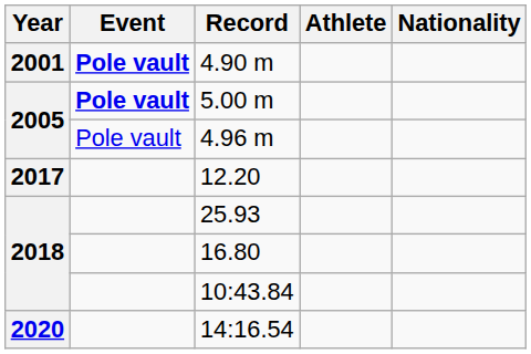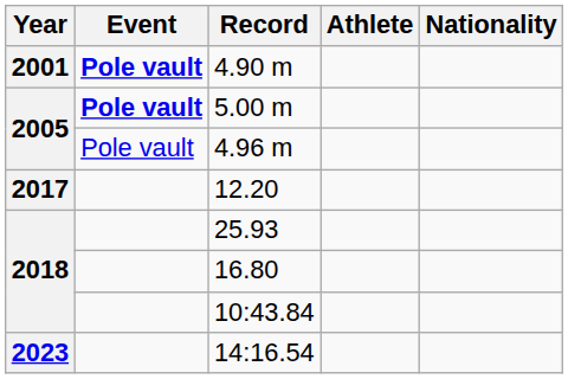 <table class="wikitable sortable plainrowheaders">
 <tr>
 <th scope="col">Year</th>
 <th scope="col">Event</th>
 <th scope="col">Record</th>
 <th scope="col">Athlete</th>
 <th scope="col">Nationality</th>
 </tr>
 <tr>
 <th scope="row"><strong>2001</strong></th>
 <td><strong><a href='#'>Pole vault</a></strong></td>
 <td>4.90 m</td>
 <td></td>
 <td></td>
 </tr>
 <tr>
 <th scope="rowgroup" rowspan="2"><strong>2005</strong></th>
 <td><strong><a href='#'>Pole vault</a></strong></td>
 <td>5.00 m</td>
 <td></td>
 <td></td>
 </tr>
 <tr>
 <td><a href='#'>Pole vault</a></td>
 <td>4.96 m</td>
 <td></td>
 <td></td>
 </tr>
 <tr>
 <th scope="row"><strong>2017</strong></th>
 <td></td>
 <td>12.20 </td>
 <td></td>
 <td></td>
 </tr>
 <tr>
 <th scope="rowgroup" rowspan="3"><strong>2018</strong></th>
 <td></td>
 <td>25.93</td>
 <td></td>
 <td></td>
 </tr>
 <tr>
 <td></td>
 <td>16.80</td>
 <td></td>
 <td></td>
 </tr>
 <tr>
 <td></td>
 <td>10:43.84</td>
 <td></td>
 <td></td>
 </tr>
 <tr>
-<th scope="row"><strong><a href='#'>2020</a></strong></th>
+<th scope="row"><strong><a href='#'>2023</a></strong></th>
 <td></td>
 <td>14:16.54 </td>
 <td></td>
 <td></td>
 </tr>
 </table>
